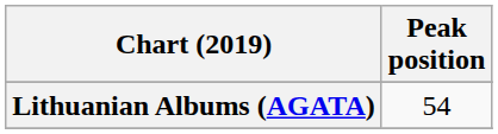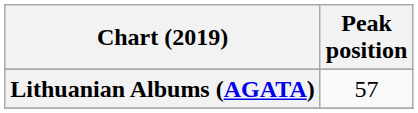 <table class="wikitable sortable plainrowheaders" style="text-align:center">
 <tr>
 <th scope="col">Chart (2019)</th>
 <th scope="col">Peak<br>position</th>
 </tr>
 <tr>
 </tr>
 <tr>
 </tr>
 <tr>
 </tr>
 <tr>
 </tr>
 <tr>
 <th scope="row">Lithuanian Albums (<a href='#'>AGATA</a>)</th>
-<td>54</td>
+<td>57</td>
 </tr>
 <tr>
 </tr>
 <tr>
 </tr>
 </table>
